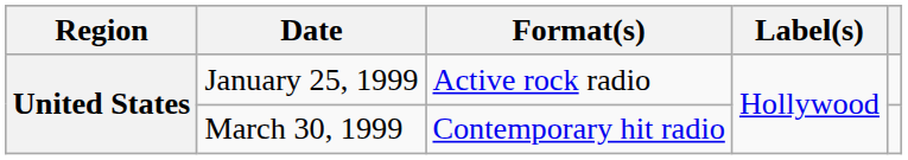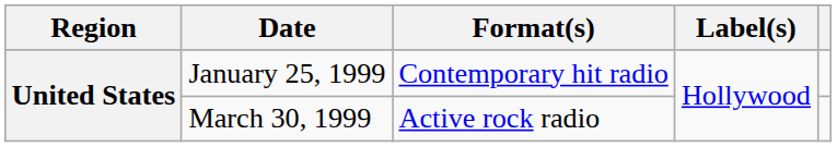 <table class="wikitable plainrowheaders">
 <tr>
 <th scope="col">Region</th>
 <th scope="col">Date</th>
 <th scope="col">Format(s)</th>
 <th scope="col">Label(s)</th>
 <th scope="col"></th>
 </tr>
 <tr>
 <th scope="row" rowspan="2">United States</th>
 <td>January 25, 1999</td>
-<td><a href='#'>Active rock</a> radio</td>
+<td><a href='#'>Contemporary hit radio</a></td>
 <td rowspan="2"><a href='#'>Hollywood</a></td>
 <td></td>
 </tr>
 <tr>
 <td>March 30, 1999</td>
-<td><a href='#'>Contemporary hit radio</a></td>
+<td><a href='#'>Active rock</a> radio</td>
 <td></td>
 </tr>
 </table>
